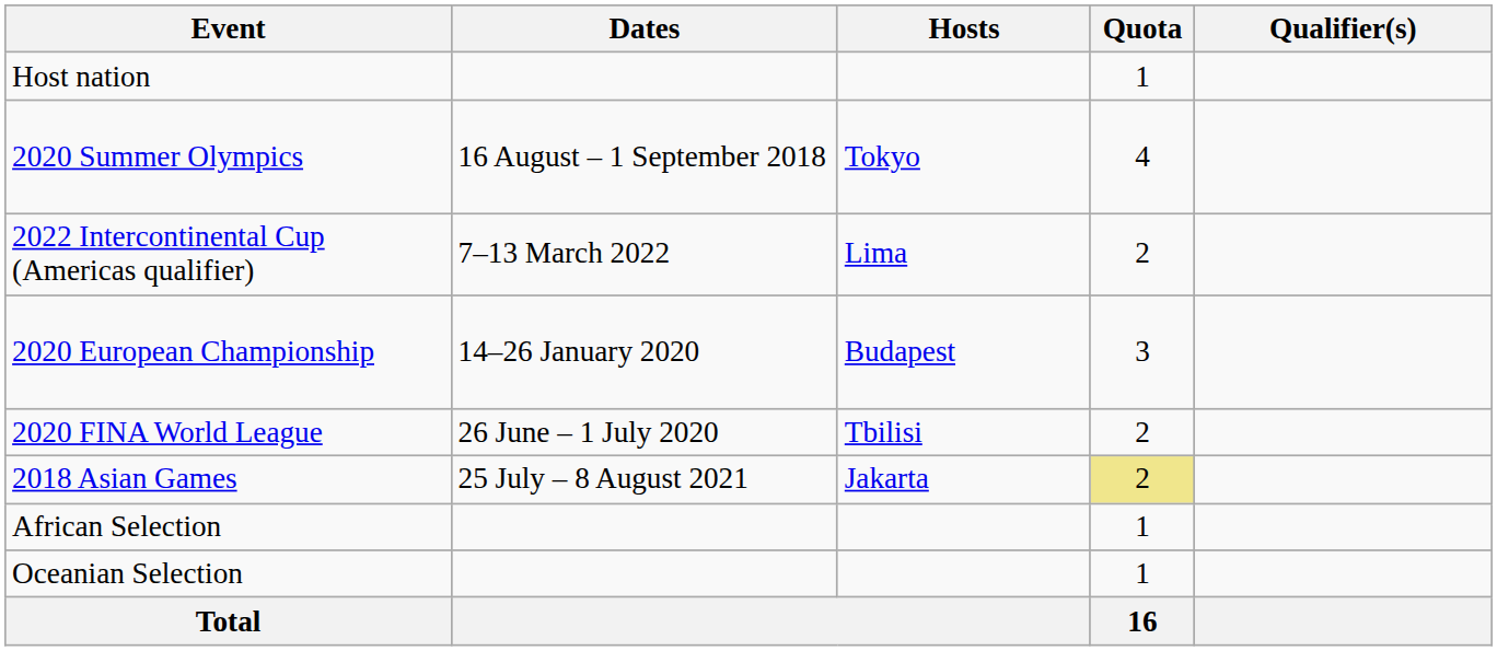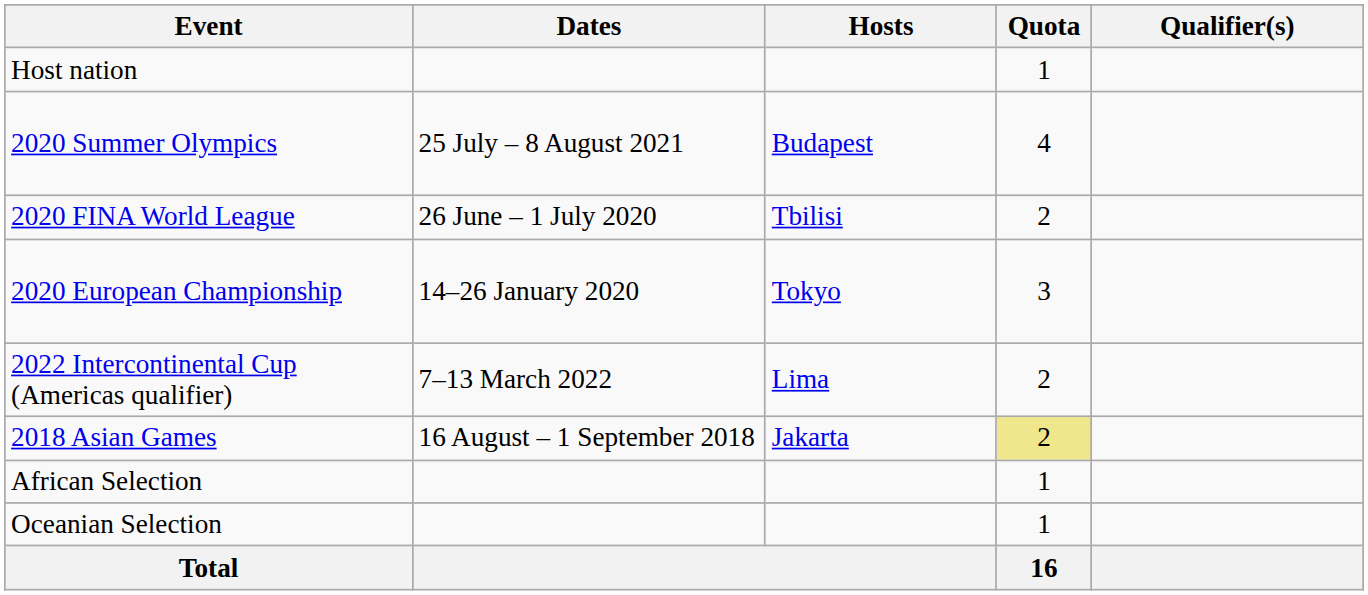 <table class="wikitable" style="width: 800px;">
 <tr>
 <th style="width: 30%;">Event</th>
 <th style-"width: 23%;">Dates</th>
 <th style="width: 17%;">Hosts</th>
 <th style="width: 7%;">Quota</th>
 <th style="width: 20%;">Qualifier(s)</th>
 </tr>
 <tr>
 <td>Host nation</td>
 <td></td>
 <td></td>
 <td align="center">1</td>
 <td></td>
 </tr>
 <tr>
 <td><a href='#'>2020 Summer Olympics</a></td>
-<td>16 August – 1 September 2018</td>
-<td> <a href='#'>Tokyo</a></td>
+<td>25 July – 8 August 2021</td>
+<td> <a href='#'>Budapest</a></td>
 <td align="center">4</td>
 <td><br><br><br></td>
+</tr>
+<tr>
+<td><a href='#'>2020 FINA World League</a></td>
+<td>26 June – 1 July 2020</td>
+<td> <a href='#'>Tbilisi</a></td>
+<td align="center">2</td>
+<td><br></td>
+</tr>
+<tr>
+<td><a href='#'>2020 European Championship</a></td>
+<td>14–26 January 2020</td>
+<td> <a href='#'>Tokyo</a></td>
+<td align="center">3</td>
+<td><br><s></s><br><br></td>
 </tr>
 <tr>
 <td><a href='#'>2022 Intercontinental Cup</a><br>(Americas qualifier)</td>
 <td>7–13 March 2022</td>
 <td> <a href='#'>Lima</a></td>
 <td align="center">2</td>
 <td><br></td>
 </tr>
 <tr>
-<td><a href='#'>2020 European Championship</a></td>
-<td>14–26 January 2020</td>
-<td> <a href='#'>Budapest</a></td>
-<td align="center">3</td>
-<td><br><s></s><br><br></td>
-</tr>
-<tr>
-<td><a href='#'>2020 FINA World League</a></td>
-<td>26 June – 1 July 2020</td>
-<td> <a href='#'>Tbilisi</a></td>
-<td align="center">2</td>
-<td><br></td>
-</tr>
-<tr>
 <td><a href='#'>2018 Asian Games</a></td>
-<td>25 July – 8 August 2021</td>
+<td>16 August – 1 September 2018</td>
 <td> <a href='#'>Jakarta</a></td>
 <td align="center" style="background: khaki;">2</td>
 <td><br></td>
 </tr>
 <tr>
 <td>African Selection</td>
 <td></td>
 <td></td>
 <td align="center">1</td>
 <td></td>
 </tr>
 <tr>
 <td>Oceanian Selection</td>
 <td></td>
 <td></td>
 <td align="center">1</td>
 <td></td>
 </tr>
 <tr>
 <th>Total</th>
 <th colspan="2"></th>
 <th>16</th>
 <th></th>
 </tr>
 </table>
